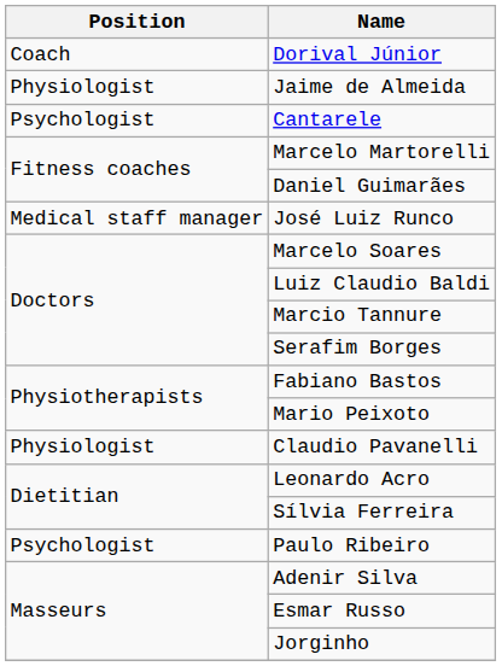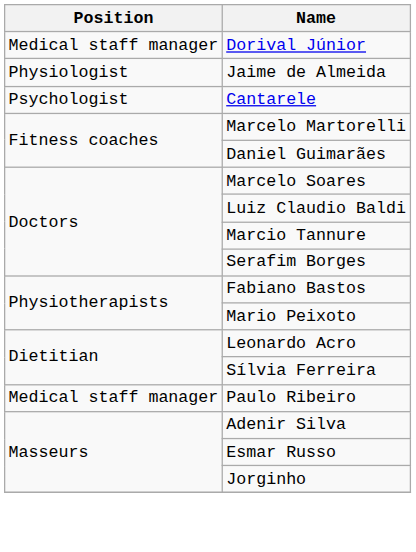 <table class="wikitable">
 <tr>
 <th>Position</th>
 <th>Name</th>
 </tr>
 <tr>
-<td>Coach</td>
+<td>Medical staff manager</td>
 <td><a href='#'>Dorival Júnior</a></td>
 </tr>
 <tr>
 <td>Physiologist</td>
 <td>Jaime de Almeida</td>
 </tr>
 <tr>
 <td>Psychologist</td>
 <td><a href='#'>Cantarele</a></td>
 </tr>
 <tr>
 <td rowspan=2>Fitness coaches</td>
 <td>Marcelo Martorelli</td>
 </tr>
 <tr>
 <td>Daniel Guimarães</td>
-</tr>
-<tr>
-<td>Medical staff manager</td>
-<td>José Luiz Runco</td>
 </tr>
 <tr>
 <td rowspan=4>Doctors</td>
 <td>Marcelo Soares</td>
 </tr>
 <tr>
 <td>Luiz Claudio Baldi</td>
 </tr>
 <tr>
 <td>Marcio Tannure</td>
 </tr>
 <tr>
 <td>Serafim Borges</td>
 </tr>
 <tr>
 <td rowspan=2>Physiotherapists</td>
 <td>Fabiano Bastos</td>
 </tr>
 <tr>
 <td>Mario Peixoto</td>
 </tr>
 <tr>
-<td>Physiologist</td>
-<td>Claudio Pavanelli</td>
-</tr>
-<tr>
 <td rowspan=2>Dietitian</td>
 <td>Leonardo Acro</td>
 </tr>
 <tr>
 <td>Sílvia Ferreira</td>
 </tr>
 <tr>
-<td>Psychologist</td>
+<td>Medical staff manager</td>
 <td>Paulo Ribeiro</td>
 </tr>
 <tr>
 <td rowspan=3>Masseurs</td>
 <td>Adenir Silva</td>
 </tr>
 <tr>
 <td>Esmar Russo</td>
 </tr>
 <tr>
 <td>Jorginho</td>
 </tr>
 <tr>
 </tr>
 </table>
